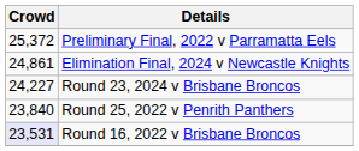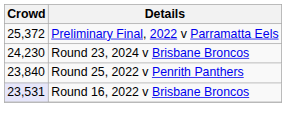 <table class="wikitable">
 <tr>
 <th>Crowd</th>
 <th>Details</th>
 </tr>
 <tr>
 <td>25,372</td>
 <td><a href='#'>Preliminary Final</a>, <a href='#'>2022</a> v <a href='#'>Parramatta Eels</a></td>
 </tr>
 <tr>
-<td>24,861</td>
-<td><a href='#'>Elimination Final</a>, <a href='#'>2024</a> v <a href='#'>Newcastle Knights</a></td>
-</tr>
-<tr>
-<td>24,227</td>
+<td>24,230</td>
 <td>Round 23, 2024 v <a href='#'>Brisbane Broncos</a></td>
 </tr>
 <tr>
 <td>23,840</td>
 <td>Round 25, 2022 v <a href='#'>Penrith Panthers</a></td>
 </tr>
 <tr>
 <td style="background: lavender;">23,531</td>
 <td>Round 16, 2022 v <a href='#'>Brisbane Broncos</a></td>
 </tr>
 <tr>
 </tr>
 </table>
